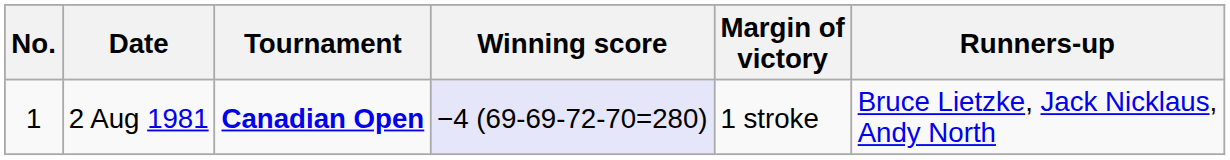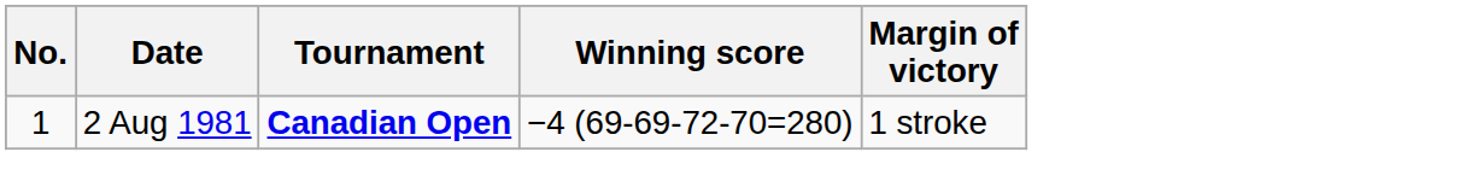 <table class="wikitable" style="font-size:95%;">
 <tr>
 <th>No.</th>
 <th>Date</th>
 <th>Tournament</th>
 <th>Winning score</th>
 <th>Margin of<br>victory</th>
-<th>Runners-up</th>
 </tr>
 <tr>
 <td align=center>1</td>
 <td align=right>2 Aug <a href='#'>1981</a></td>
 <td><strong><a href='#'>Canadian Open</a></strong></td>
-<td style="background: lavender;">−4 (69-69-72-70=280)</td>
+<td>−4 (69-69-72-70=280)</td>
 <td>1 stroke</td>
-<td> <a href='#'>Bruce Lietzke</a>,  <a href='#'>Jack Nicklaus</a>,<br> <a href='#'>Andy North</a></td>
 </tr>
 </table>
